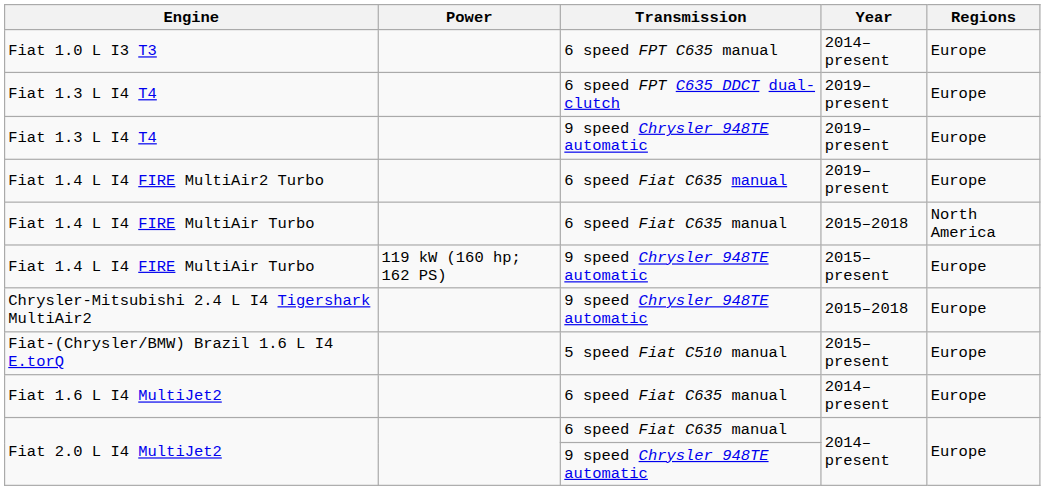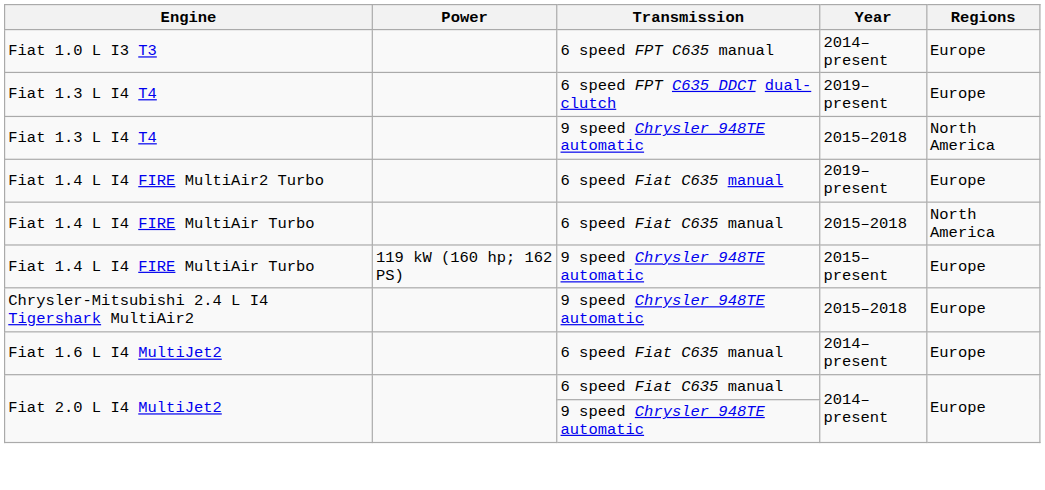 <table class=wikitable>
 <tr>
 <th>Engine</th>
 <th>Power</th>
 <th>Transmission</th>
 <th>Year</th>
 <th>Regions</th>
 </tr>
 <tr>
 <td>Fiat 1.0 L I3 <a href='#'>T3</a></td>
 <td></td>
 <td>6 speed <em>FPT C635</em> manual</td>
 <td>2014–present</td>
 <td>Europe</td>
 </tr>
 <tr>
 <td>Fiat 1.3 L I4 <a href='#'>T4</a></td>
 <td></td>
 <td>6 speed <em>FPT <a href='#'>C635 DDCT</a></em> <a href='#'>dual-clutch</a></td>
 <td>2019–present</td>
 <td>Europe</td>
 </tr>
 <tr>
 <td>Fiat 1.3 L I4 <a href='#'>T4</a></td>
 <td></td>
 <td>9 speed <em><a href='#'>Chrysler 948TE</a></em> <a href='#'>automatic</a></td>
-<td>2019–present</td>
-<td rowspan=1>Europe</td>
+<td>2015–2018</td>
+<td>North America</td>
 </tr>
 <tr>
 <td rowspan=1>Fiat 1.4 L I4 <a href='#'>FIRE</a> MultiAir2 Turbo</td>
 <td rowspan=1></td>
 <td>6 speed <em>Fiat C635</em> <a href='#'>manual</a></td>
 <td>2019–present</td>
 <td rowspan=1>Europe</td>
 </tr>
 <tr>
 <td>Fiat 1.4 L I4 <a href='#'>FIRE</a> MultiAir Turbo</td>
 <td></td>
 <td>6 speed <em>Fiat C635</em> manual</td>
 <td>2015–2018</td>
 <td>North America</td>
 </tr>
 <tr>
 <td>Fiat 1.4 L I4 <a href='#'>FIRE</a> MultiAir Turbo</td>
 <td>119 kW (160 hp; 162 PS)</td>
 <td>9 speed <em><a href='#'>Chrysler 948TE</a></em> <a href='#'>automatic</a></td>
 <td>2015–present</td>
 <td>Europe</td>
 </tr>
 <tr>
 <td>Chrysler-Mitsubishi 2.4 L I4 <a href='#'>Tigershark</a> MultiAir2</td>
 <td></td>
 <td>9 speed <em><a href='#'>Chrysler 948TE</a></em> <a href='#'>automatic</a></td>
 <td>2015–2018</td>
 <td>Europe</td>
 </tr>
 <tr>
-<td>Fiat-(Chrysler/BMW) Brazil 1.6 L I4 <a href='#'>E.torQ</a></td>
-<td></td>
-<td>5 speed <em>Fiat C510</em> manual</td>
-<td>2015–present</td>
-<td>Europe</td>
-</tr>
-<tr>
 <td>Fiat 1.6 L I4 <a href='#'>MultiJet2</a></td>
 <td></td>
 <td>6 speed <em>Fiat C635</em> manual</td>
 <td>2014–present</td>
 <td>Europe</td>
 </tr>
 <tr>
 <td rowspan=2>Fiat 2.0 L I4 <a href='#'>MultiJet2</a></td>
 <td rowspan=2></td>
 <td>6 speed <em>Fiat C635</em> manual</td>
 <td rowspan=2>2014–present</td>
 <td rowspan=2>Europe</td>
 </tr>
 <tr>
 <td>9 speed <em><a href='#'>Chrysler 948TE</a></em> <a href='#'>automatic</a></td>
 </tr>
 </table>
